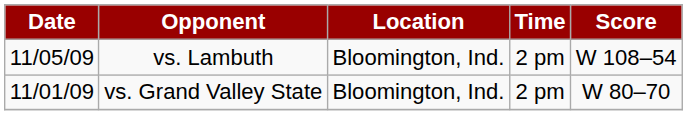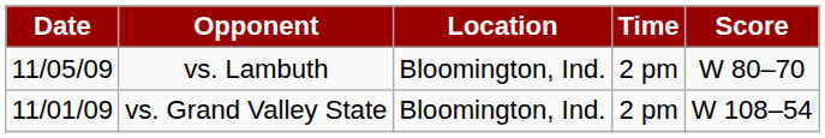 <table class="wikitable" style="text-align:center">
 <tr>
 <th style="background:#990000;color:#FFFFFF;">Date</th>
 <th style="background:#990000;color:#FFFFFF;">Opponent</th>
 <th style="background:#990000;color:#FFFFFF;">Location</th>
 <th style="background:#990000;color:#FFFFFF;">Time</th>
 <th style="background:#990000;color:#FFFFFF;">Score</th>
 </tr>
 <tr>
 <td>11/05/09</td>
 <td>vs. Lambuth</td>
 <td>Bloomington, Ind.</td>
 <td>2 pm</td>
-<td>W 108–54</td>
+<td>W 80–70</td>
 </tr>
 <tr>
 <td>11/01/09</td>
 <td>vs. Grand Valley State</td>
 <td>Bloomington, Ind.</td>
 <td>2 pm</td>
-<td>W 80–70</td>
+<td>W 108–54</td>
 </tr>
 <tr>
 </tr>
 </table>
